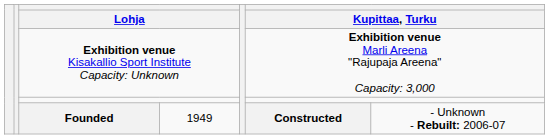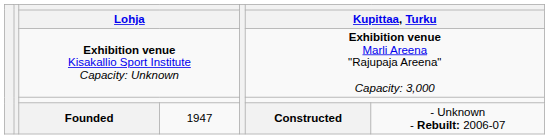 <table class=wikitable style="text-align:center; font-size:90%;">
 <tr>
 <th rowspan="5"></th>
 <th width=1% rowspan=20 bgcolor=ffffff></th>
 <th colspan=2></th>
 <th width=1% rowspan=20 bgcolor=ffffff></th>
 <th colspan=2></th>
 </tr>
 <tr>
 <th colspan=2> <a href='#'>Lohja</a></th>
 <th colspan=2> <a href='#'>Kupittaa</a>, <a href='#'>Turku</a></th>
 </tr>
 <tr>
 <td colspan=2><strong>Exhibition venue</strong><br><a href='#'>Kisakallio Sport Institute</a><br><em>Capacity: Unknown</em></td>
 <td colspan=2><strong>Exhibition venue</strong><br><a href='#'>Marli Areena</a><br>"Rajupaja Areena"<br><br><em>Capacity: 3,000</em></td>
 </tr>
 <tr>
 <td colspan=2></td>
 <td colspan=2></td>
 </tr>
 <tr>
 <th>Founded</th>
-<td>1949</td>
+<td>1947</td>
 <th>Constructed</th>
 <td>- Unknown<br>- <strong>Rebuilt:</strong> 2006-07</td>
 </tr>
 </table>
